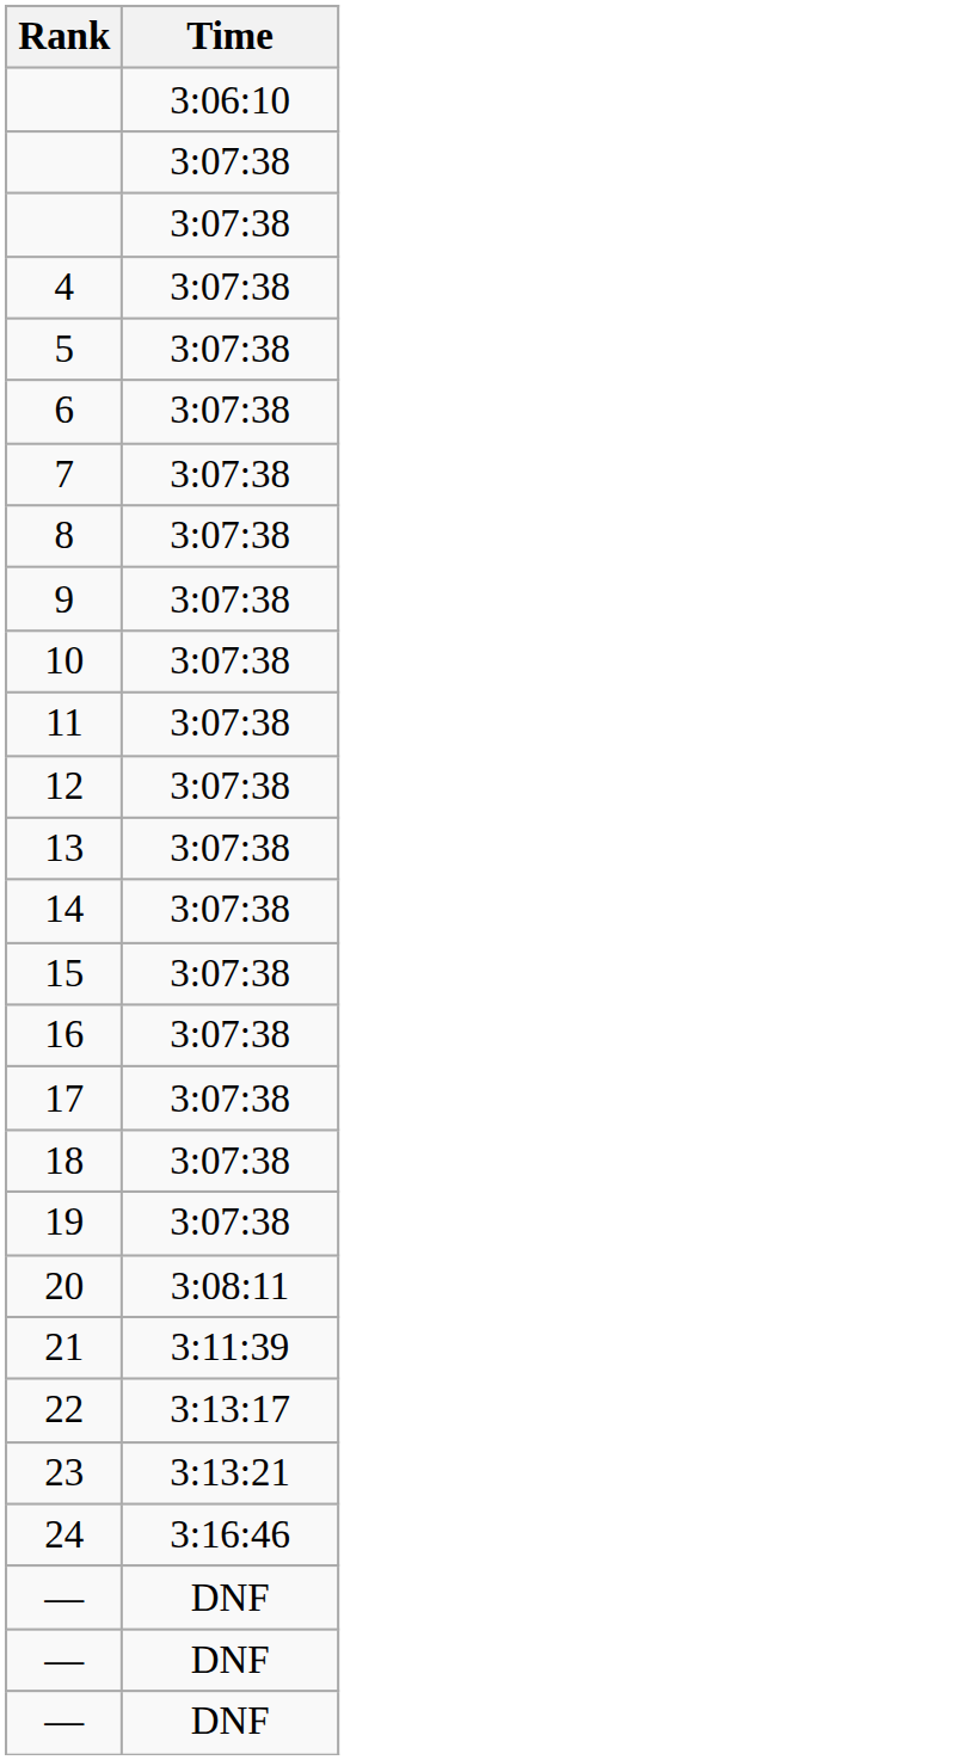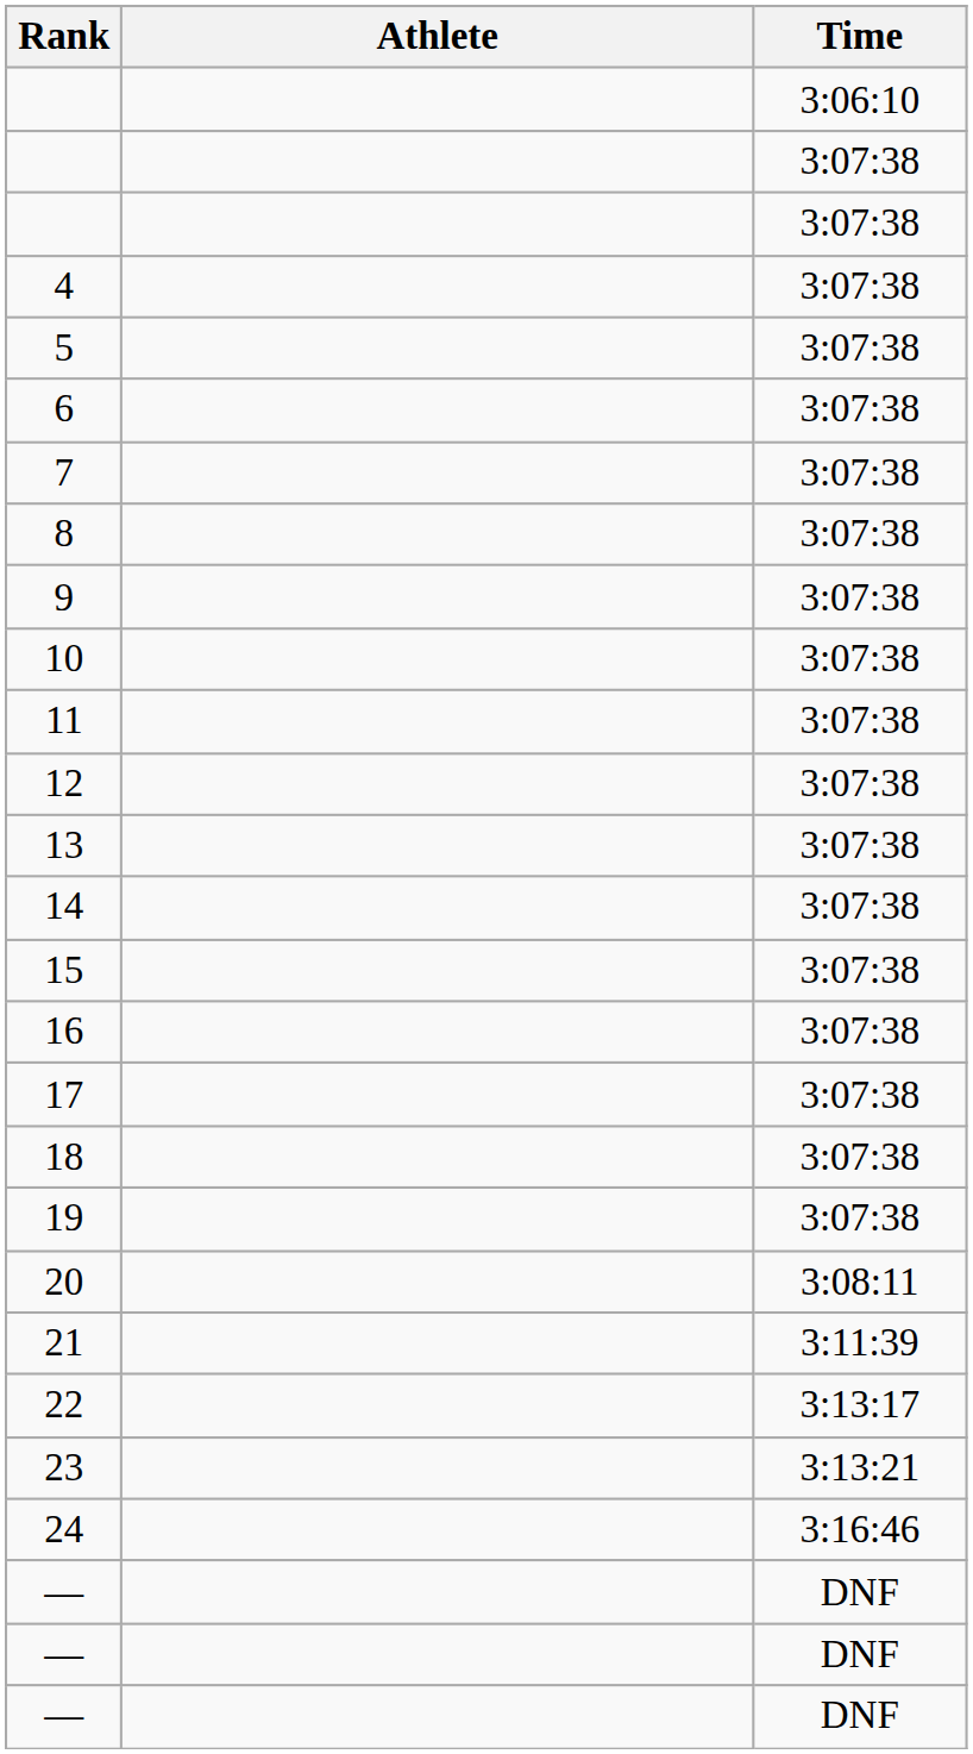 <table class=wikitable style="text-align:center">
 <tr>
 <th width=40>Rank</th>
+<th width=250>Athlete</th>
 <th width=80>Time</th>
 </tr>
 <tr>
 <td></td>
+<td align=left></td>
 <td>3:06:10</td>
 </tr>
 <tr>
 <td></td>
+<td align=left></td>
 <td>3:07:38</td>
 </tr>
 <tr>
 <td></td>
+<td align=left></td>
 <td>3:07:38</td>
 </tr>
 <tr>
 <td>4</td>
+<td align=left></td>
 <td>3:07:38</td>
 </tr>
 <tr>
 <td>5</td>
+<td align=left></td>
 <td>3:07:38</td>
 </tr>
 <tr>
 <td>6</td>
+<td align=left></td>
 <td>3:07:38</td>
 </tr>
 <tr>
 <td>7</td>
+<td align=left></td>
 <td>3:07:38</td>
 </tr>
 <tr>
 <td>8</td>
+<td align=left></td>
 <td>3:07:38</td>
 </tr>
 <tr>
 <td>9</td>
+<td align=left></td>
 <td>3:07:38</td>
 </tr>
 <tr>
 <td>10</td>
+<td align=left></td>
 <td>3:07:38</td>
 </tr>
 <tr>
 <td>11</td>
+<td align=left></td>
 <td>3:07:38</td>
 </tr>
 <tr>
 <td>12</td>
+<td align=left></td>
 <td>3:07:38</td>
 </tr>
 <tr>
 <td>13</td>
+<td align=left></td>
 <td>3:07:38</td>
 </tr>
 <tr>
 <td>14</td>
+<td align=left></td>
 <td>3:07:38</td>
 </tr>
 <tr>
 <td>15</td>
+<td align=left></td>
 <td>3:07:38</td>
 </tr>
 <tr>
 <td>16</td>
+<td align=left></td>
 <td>3:07:38</td>
 </tr>
 <tr>
 <td>17</td>
+<td align=left></td>
 <td>3:07:38</td>
 </tr>
 <tr>
 <td>18</td>
+<td align=left></td>
 <td>3:07:38</td>
 </tr>
 <tr>
 <td>19</td>
+<td align=left></td>
 <td>3:07:38</td>
 </tr>
 <tr>
 <td>20</td>
+<td align=left></td>
 <td>3:08:11</td>
 </tr>
 <tr>
 <td>21</td>
+<td align=left></td>
 <td>3:11:39</td>
 </tr>
 <tr>
 <td>22</td>
+<td align=left></td>
 <td>3:13:17</td>
 </tr>
 <tr>
 <td>23</td>
+<td align=left></td>
 <td>3:13:21</td>
 </tr>
 <tr>
 <td>24</td>
+<td align=left></td>
 <td>3:16:46</td>
 </tr>
 <tr>
 <td>—</td>
+<td align=left></td>
 <td>DNF</td>
 </tr>
 <tr>
 <td>—</td>
+<td align=left></td>
 <td>DNF</td>
 </tr>
 <tr>
 <td>—</td>
+<td align=left></td>
 <td>DNF</td>
 </tr>
 </table>
